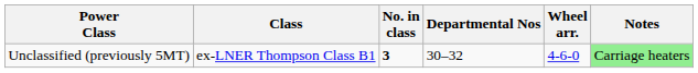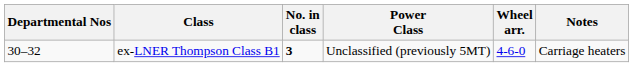 <table class="wikitable">
 <tr>
-<th>Power<br>Class</th>
+<th>Departmental Nos</th>
 <th>Class</th>
 <th>No. in<br>class</th>
-<th>Departmental Nos</th>
+<th>Power<br>Class</th>
 <th>Wheel<br>arr.</th>
 <th>Notes</th>
 </tr>
 <tr>
-<td>Unclassified (previously 5MT)</td>
+<td>30–32</td>
 <td>ex-<a href='#'>LNER Thompson Class B1</a></td>
 <td><strong>3</strong></td>
-<td>30–32</td>
+<td>Unclassified (previously 5MT)</td>
 <td><a href='#'>4-6-0</a></td>
-<td style="background: lightgreen;">Carriage heaters</td>
+<td>Carriage heaters</td>
 </tr>
 </table>
